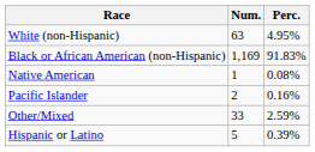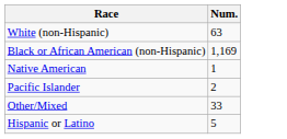 <table class="wikitable">
 <tr>
 <th>Race</th>
 <th>Num.</th>
-<th>Perc.</th>
 </tr>
 <tr>
 <td><a href='#'>White</a> (non-Hispanic)</td>
 <td>63</td>
-<td>4.95%</td>
 </tr>
 <tr>
 <td><a href='#'>Black or African American</a> (non-Hispanic)</td>
 <td>1,169</td>
-<td>91.83%</td>
 </tr>
 <tr>
 <td><a href='#'>Native American</a></td>
 <td>1</td>
-<td>0.08%</td>
 </tr>
 <tr>
 <td><a href='#'>Pacific Islander</a></td>
 <td>2</td>
-<td>0.16%</td>
 </tr>
 <tr>
 <td><a href='#'>Other/Mixed</a></td>
 <td>33</td>
-<td>2.59%</td>
 </tr>
 <tr>
 <td><a href='#'>Hispanic</a> or <a href='#'>Latino</a></td>
 <td>5</td>
-<td>0.39%</td>
 </tr>
 </table>
